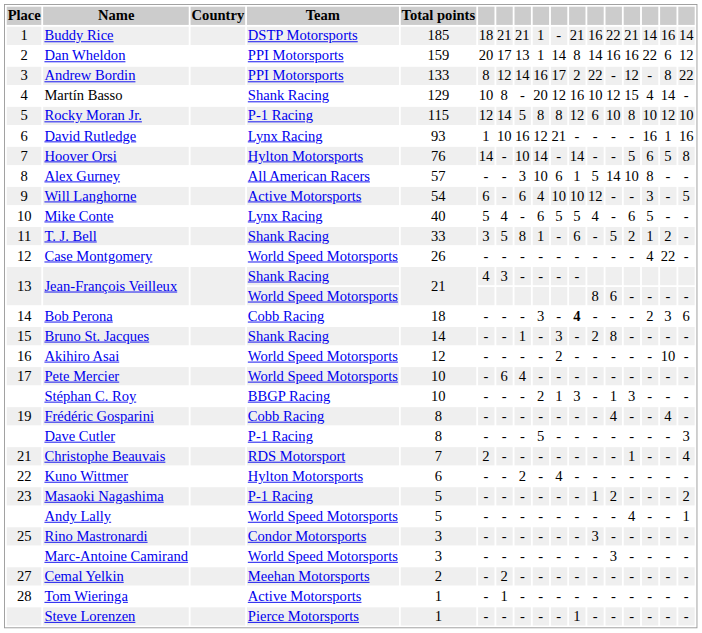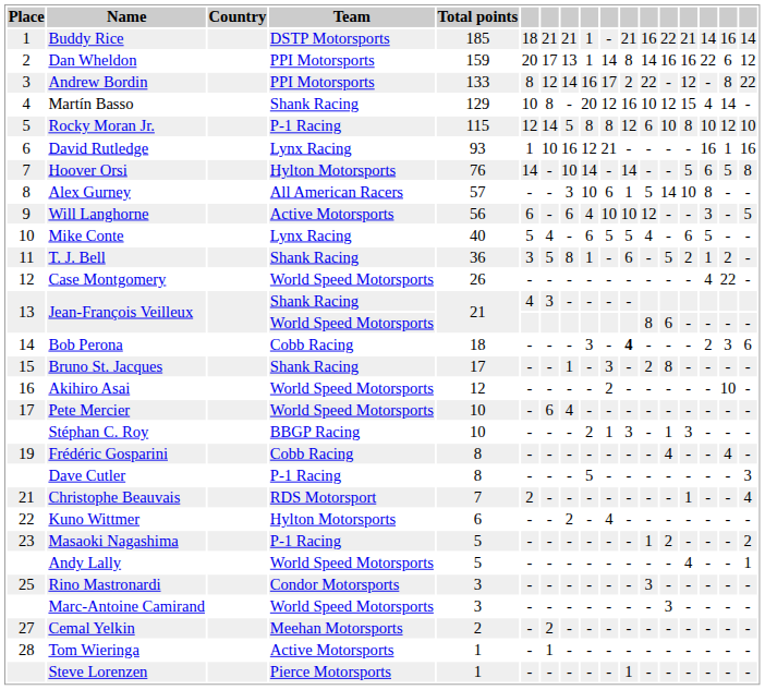 <table border="0" style="border: 1px solid #999; background-color:#FFFFFF; text-align:center">
 <tr align="center" style="background:#CCCCCC;">
 <th>Place</th>
 <th>Name</th>
 <th>Country</th>
 <th>Team</th>
 <th>Total points</th>
 <th></th>
 <th></th>
 <th></th>
 <th></th>
 <th></th>
 <th></th>
 <th></th>
 <th></th>
 <th></th>
 <th></th>
 <th></th>
 <th></th>
 </tr>
 <tr style="background:#EFEFEF;">
 <td>1</td>
 <td align="left"><a href='#'>Buddy Rice</a></td>
 <td align="left"></td>
 <td align="left"><a href='#'>DSTP Motorsports</a></td>
 <td>185</td>
 <td>18</td>
 <td>21</td>
 <td>21</td>
 <td>1</td>
 <td>-</td>
 <td>21</td>
 <td>16</td>
 <td>22</td>
 <td>21</td>
 <td>14</td>
 <td>16</td>
 <td>14</td>
 </tr>
 <tr>
 <td>2</td>
 <td align="left"><a href='#'>Dan Wheldon</a></td>
 <td align="left"></td>
 <td align="left"><a href='#'>PPI Motorsports</a></td>
 <td>159</td>
 <td>20</td>
 <td>17</td>
 <td>13</td>
 <td>1</td>
 <td>14</td>
 <td>8</td>
 <td>14</td>
 <td>16</td>
 <td>16</td>
 <td>22</td>
 <td>6</td>
 <td>12</td>
 </tr>
 <tr style="background:#EFEFEF;">
 <td>3</td>
 <td align="left"><a href='#'>Andrew Bordin</a></td>
 <td align="left"></td>
 <td align="left"><a href='#'>PPI Motorsports</a></td>
 <td>133</td>
 <td>8</td>
 <td>12</td>
 <td>14</td>
 <td>16</td>
 <td>17</td>
 <td>2</td>
 <td>22</td>
 <td>-</td>
 <td>12</td>
 <td>-</td>
 <td>8</td>
 <td>22</td>
 </tr>
 <tr>
 <td>4</td>
 <td align="left">Martín Basso</td>
 <td align="left"></td>
 <td align="left"><a href='#'>Shank Racing</a></td>
 <td>129</td>
 <td>10</td>
 <td>8</td>
 <td>-</td>
 <td>20</td>
 <td>12</td>
 <td>16</td>
 <td>10</td>
 <td>12</td>
 <td>15</td>
 <td>4</td>
 <td>14</td>
 <td>-</td>
 </tr>
 <tr style="background:#EFEFEF;">
 <td>5</td>
 <td align="left"><a href='#'>Rocky Moran Jr.</a></td>
 <td align="left"></td>
 <td align="left"><a href='#'>P-1 Racing</a></td>
 <td>115</td>
 <td>12</td>
 <td>14</td>
 <td>5</td>
 <td>8</td>
 <td>8</td>
 <td>12</td>
 <td>6</td>
 <td>10</td>
 <td>8</td>
 <td>10</td>
 <td>12</td>
 <td>10</td>
 </tr>
 <tr>
 <td>6</td>
 <td align="left"><a href='#'>David Rutledge</a></td>
 <td align="left"></td>
 <td align="left"><a href='#'>Lynx Racing</a></td>
 <td>93</td>
 <td>1</td>
 <td>10</td>
 <td>16</td>
 <td>12</td>
 <td>21</td>
 <td>-</td>
 <td>-</td>
 <td>-</td>
 <td>-</td>
 <td>16</td>
 <td>1</td>
 <td>16</td>
 </tr>
 <tr style="background:#EFEFEF;">
 <td>7</td>
 <td align="left"><a href='#'>Hoover Orsi</a></td>
 <td align="left"></td>
 <td align="left"><a href='#'>Hylton Motorsports</a></td>
 <td>76</td>
 <td>14</td>
 <td>-</td>
 <td>10</td>
 <td>14</td>
 <td>-</td>
 <td>14</td>
 <td>-</td>
 <td>-</td>
 <td>5</td>
 <td>6</td>
 <td>5</td>
 <td>8</td>
 </tr>
 <tr>
 <td>8</td>
 <td align="left"><a href='#'>Alex Gurney</a></td>
 <td align="left"></td>
 <td align="left"><a href='#'>All American Racers</a></td>
 <td>57</td>
 <td>-</td>
 <td>-</td>
 <td>3</td>
 <td>10</td>
 <td>6</td>
 <td>1</td>
 <td>5</td>
 <td>14</td>
 <td>10</td>
 <td>8</td>
 <td>-</td>
 <td>-</td>
 </tr>
 <tr style="background:#EFEFEF;">
 <td>9</td>
 <td align="left"><a href='#'>Will Langhorne</a></td>
 <td align="left"></td>
 <td align="left"><a href='#'>Active Motorsports</a></td>
-<td>54</td>
+<td>56</td>
 <td>6</td>
 <td>-</td>
 <td>6</td>
 <td>4</td>
 <td>10</td>
 <td>10</td>
 <td>12</td>
 <td>-</td>
 <td>-</td>
 <td>3</td>
 <td>-</td>
 <td>5</td>
 </tr>
 <tr>
 <td>10</td>
 <td align="left"><a href='#'>Mike Conte</a></td>
 <td align="left"></td>
 <td align="left"><a href='#'>Lynx Racing</a></td>
 <td>40</td>
 <td>5</td>
 <td>4</td>
 <td>-</td>
 <td>6</td>
 <td>5</td>
 <td>5</td>
 <td>4</td>
 <td>-</td>
 <td>6</td>
 <td>5</td>
 <td>-</td>
 <td>-</td>
 </tr>
 <tr style="background:#EFEFEF;">
 <td>11</td>
 <td align="left"><a href='#'>T. J. Bell</a></td>
 <td align="left"></td>
 <td align="left"><a href='#'>Shank Racing</a></td>
-<td>33</td>
+<td>36</td>
 <td>3</td>
 <td>5</td>
 <td>8</td>
 <td>1</td>
 <td>-</td>
 <td>6</td>
 <td>-</td>
 <td>5</td>
 <td>2</td>
 <td>1</td>
 <td>2</td>
 <td>-</td>
 </tr>
 <tr>
 <td>12</td>
 <td align="left"><a href='#'>Case Montgomery</a></td>
 <td align="left"></td>
 <td align="left"><a href='#'>World Speed Motorsports</a></td>
 <td>26</td>
 <td>-</td>
 <td>-</td>
 <td>-</td>
 <td>-</td>
 <td>-</td>
 <td>-</td>
 <td>-</td>
 <td>-</td>
 <td>-</td>
 <td>4</td>
 <td>22</td>
 <td>-</td>
 </tr>
 <tr style="background:#EFEFEF;">
 <td rowspan=2>13</td>
 <td rowspan=2 align="left"><a href='#'>Jean-François Veilleux</a></td>
 <td rowspan=2 align="left"></td>
 <td align="left"><a href='#'>Shank Racing</a></td>
 <td rowspan=2>21</td>
 <td>4</td>
 <td>3</td>
 <td>-</td>
 <td>-</td>
 <td>-</td>
 <td>-</td>
 <td></td>
 <td></td>
 <td></td>
 <td></td>
 <td></td>
 <td></td>
 </tr>
 <tr style="background:#EFEFEF;">
 <td align="left"><a href='#'>World Speed Motorsports</a></td>
 <td></td>
 <td></td>
 <td></td>
 <td></td>
 <td></td>
 <td></td>
 <td>8</td>
 <td>6</td>
 <td>-</td>
 <td>-</td>
 <td>-</td>
 <td>-</td>
 </tr>
 <tr>
 <td>14</td>
 <td align="left"><a href='#'>Bob Perona</a></td>
 <td align="left"></td>
 <td align="left"><a href='#'>Cobb Racing</a></td>
 <td>18</td>
 <td>-</td>
 <td>-</td>
 <td>-</td>
 <td>3</td>
 <td>-</td>
 <td><strong>4</strong></td>
 <td>-</td>
 <td>-</td>
 <td>-</td>
 <td>2</td>
 <td>3</td>
 <td>6</td>
 </tr>
 <tr style="background:#EFEFEF;">
 <td>15</td>
 <td align="left"><a href='#'>Bruno St. Jacques</a></td>
 <td align="left"></td>
 <td align="left"><a href='#'>Shank Racing</a></td>
-<td>14</td>
+<td>17</td>
 <td>-</td>
 <td>-</td>
 <td>1</td>
 <td>-</td>
 <td>3</td>
 <td>-</td>
 <td>2</td>
 <td>8</td>
 <td>-</td>
 <td>-</td>
 <td>-</td>
 <td>-</td>
 </tr>
 <tr>
 <td>16</td>
 <td align="left"><a href='#'>Akihiro Asai</a></td>
 <td align="left"></td>
 <td align="left"><a href='#'>World Speed Motorsports</a></td>
 <td>12</td>
 <td>-</td>
 <td>-</td>
 <td>-</td>
 <td>-</td>
 <td>2</td>
 <td>-</td>
 <td>-</td>
 <td>-</td>
 <td>-</td>
 <td>-</td>
 <td>10</td>
 <td>-</td>
 </tr>
 <tr style="background:#EFEFEF;">
 <td>17</td>
 <td align="left"><a href='#'>Pete Mercier</a></td>
 <td align="left"></td>
 <td align="left"><a href='#'>World Speed Motorsports</a></td>
 <td>10</td>
 <td>-</td>
 <td>6</td>
 <td>4</td>
 <td>-</td>
 <td>-</td>
 <td>-</td>
 <td>-</td>
 <td>-</td>
 <td>-</td>
 <td>-</td>
 <td>-</td>
 <td>-</td>
 </tr>
 <tr>
 <td></td>
 <td align="left"><a href='#'>Stéphan C. Roy</a></td>
 <td align="left"></td>
 <td align="left"><a href='#'>BBGP Racing</a></td>
 <td>10</td>
 <td>-</td>
 <td>-</td>
 <td>-</td>
 <td>2</td>
 <td>1</td>
 <td>3</td>
 <td>-</td>
 <td>1</td>
 <td>3</td>
 <td>-</td>
 <td>-</td>
 <td>-</td>
 </tr>
 <tr style="background:#EFEFEF;">
 <td>19</td>
 <td align="left"><a href='#'>Frédéric Gosparini</a></td>
 <td align="left"></td>
 <td align="left"><a href='#'>Cobb Racing</a></td>
 <td>8</td>
 <td>-</td>
 <td>-</td>
 <td>-</td>
 <td>-</td>
 <td>-</td>
 <td>-</td>
 <td>-</td>
 <td>4</td>
 <td>-</td>
 <td>-</td>
 <td>4</td>
 <td>-</td>
 </tr>
 <tr>
 <td></td>
 <td align="left"><a href='#'>Dave Cutler</a></td>
 <td align="left"></td>
 <td align="left"><a href='#'>P-1 Racing</a></td>
 <td>8</td>
 <td>-</td>
 <td>-</td>
 <td>-</td>
 <td>5</td>
 <td>-</td>
 <td>-</td>
 <td>-</td>
 <td>-</td>
 <td>-</td>
 <td>-</td>
 <td>-</td>
 <td>3</td>
 </tr>
 <tr style="background:#EFEFEF;">
 <td>21</td>
 <td align="left"><a href='#'>Christophe Beauvais</a></td>
 <td align="left"></td>
 <td align="left"><a href='#'>RDS Motorsport</a></td>
 <td>7</td>
 <td>2</td>
 <td>-</td>
 <td>-</td>
 <td>-</td>
 <td>-</td>
 <td>-</td>
 <td>-</td>
 <td>-</td>
 <td>1</td>
 <td>-</td>
 <td>-</td>
 <td>4</td>
 </tr>
 <tr>
 <td>22</td>
 <td align="left"><a href='#'>Kuno Wittmer</a></td>
 <td align="left"></td>
 <td align="left"><a href='#'>Hylton Motorsports</a></td>
 <td>6</td>
 <td>-</td>
 <td>-</td>
 <td>2</td>
 <td>-</td>
 <td>4</td>
 <td>-</td>
 <td>-</td>
 <td>-</td>
 <td>-</td>
 <td>-</td>
 <td>-</td>
 <td>-</td>
 </tr>
 <tr style="background:#EFEFEF;">
 <td>23</td>
 <td align="left"><a href='#'>Masaoki Nagashima</a></td>
 <td align="left"></td>
 <td align="left"><a href='#'>P-1 Racing</a></td>
 <td>5</td>
 <td>-</td>
 <td>-</td>
 <td>-</td>
 <td>-</td>
 <td>-</td>
 <td>-</td>
 <td>1</td>
 <td>2</td>
 <td>-</td>
 <td>-</td>
 <td>-</td>
 <td>2</td>
 </tr>
 <tr>
 <td></td>
 <td align="left"><a href='#'>Andy Lally</a></td>
 <td align="left"></td>
 <td align="left"><a href='#'>World Speed Motorsports</a></td>
 <td>5</td>
 <td>-</td>
 <td>-</td>
 <td>-</td>
 <td>-</td>
 <td>-</td>
 <td>-</td>
 <td>-</td>
 <td>-</td>
 <td>4</td>
 <td>-</td>
 <td>-</td>
 <td>1</td>
 </tr>
 <tr style="background:#EFEFEF;">
 <td>25</td>
 <td align="left"><a href='#'>Rino Mastronardi</a></td>
 <td align="left"></td>
 <td align="left"><a href='#'>Condor Motorsports</a></td>
 <td>3</td>
 <td>-</td>
 <td>-</td>
 <td>-</td>
 <td>-</td>
 <td>-</td>
 <td>-</td>
 <td>3</td>
 <td>-</td>
 <td>-</td>
 <td>-</td>
 <td>-</td>
 <td>-</td>
 </tr>
 <tr>
 <td></td>
 <td align="left"><a href='#'>Marc-Antoine Camirand</a></td>
 <td align="left"></td>
 <td align="left"><a href='#'>World Speed Motorsports</a></td>
 <td>3</td>
 <td>-</td>
 <td>-</td>
 <td>-</td>
 <td>-</td>
 <td>-</td>
 <td>-</td>
 <td>-</td>
 <td>3</td>
 <td>-</td>
 <td>-</td>
 <td>-</td>
 <td>-</td>
 </tr>
 <tr style="background:#EFEFEF;">
 <td>27</td>
 <td align="left"><a href='#'>Cemal Yelkin</a></td>
 <td align="left"></td>
 <td align="left"><a href='#'>Meehan Motorsports</a></td>
 <td>2</td>
 <td>-</td>
 <td>2</td>
 <td>-</td>
 <td>-</td>
 <td>-</td>
 <td>-</td>
 <td>-</td>
 <td>-</td>
 <td>-</td>
 <td>-</td>
 <td>-</td>
 <td>-</td>
 </tr>
 <tr>
 <td>28</td>
 <td align="left"><a href='#'>Tom Wieringa</a></td>
 <td align="left"></td>
 <td align="left"><a href='#'>Active Motorsports</a></td>
 <td>1</td>
 <td>-</td>
 <td>1</td>
 <td>-</td>
 <td>-</td>
 <td>-</td>
 <td>-</td>
 <td>-</td>
 <td>-</td>
 <td>-</td>
 <td>-</td>
 <td>-</td>
 <td>-</td>
 </tr>
 <tr style="background:#EFEFEF;">
 <td></td>
 <td align="left"><a href='#'>Steve Lorenzen</a></td>
 <td align="left"></td>
 <td align="left"><a href='#'>Pierce Motorsports</a></td>
 <td>1</td>
 <td>-</td>
 <td>-</td>
 <td>-</td>
 <td>-</td>
 <td>-</td>
 <td>1</td>
 <td>-</td>
 <td>-</td>
 <td>-</td>
 <td>-</td>
 <td>-</td>
 <td>-</td>
 </tr>
 </table>
